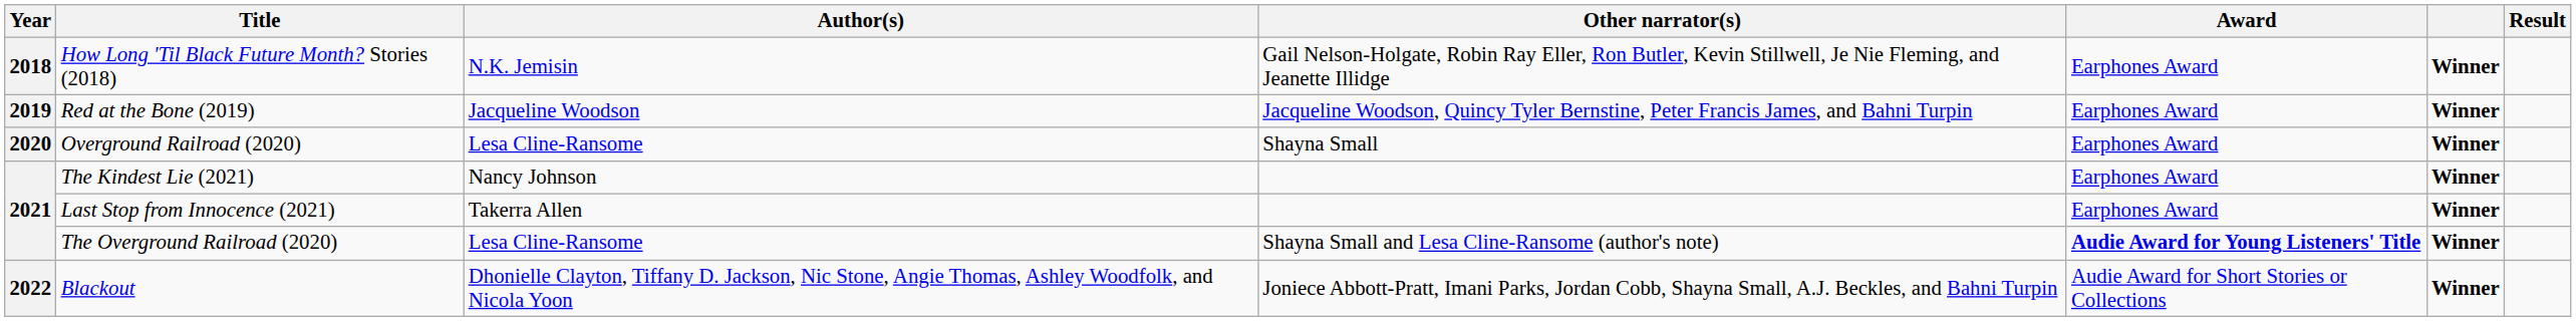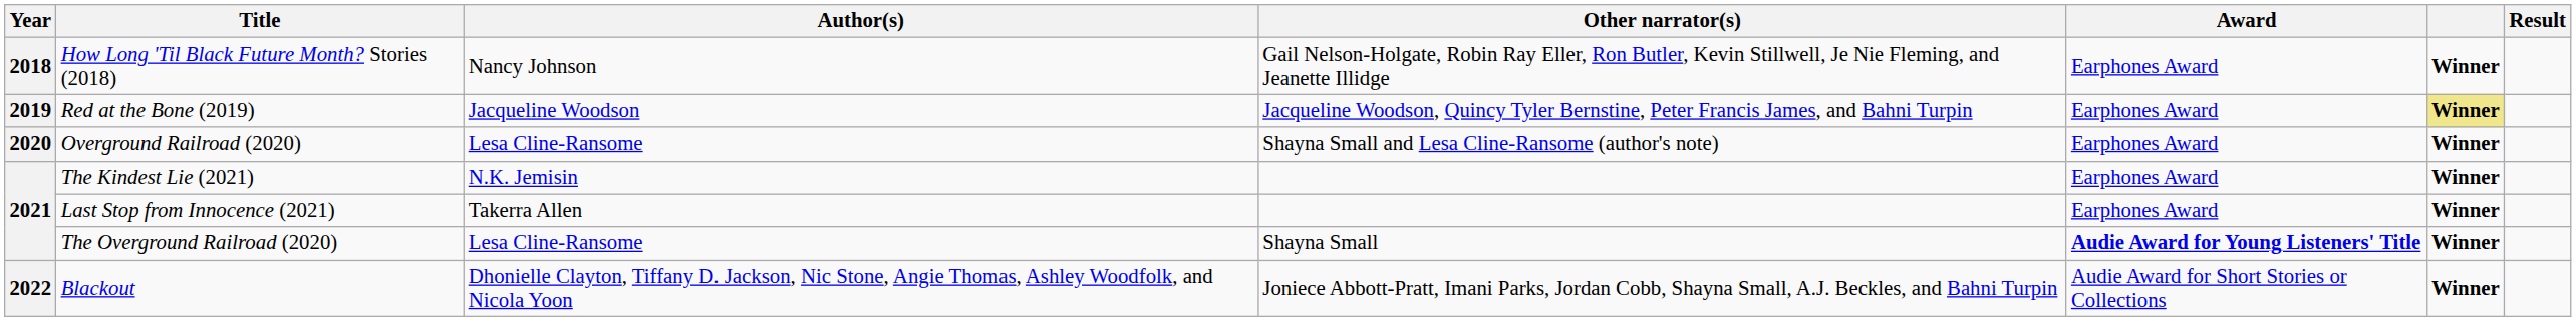 <table class="wikitable sortable">
 <tr>
 <th>Year</th>
 <th>Title</th>
 <th>Author(s)</th>
 <th>Other narrator(s)</th>
 <th>Award</th>
 <th></th>
 <th>Result</th>
 </tr>
 <tr>
 <th>2018</th>
 <td><em><a href='#'>How Long 'Til Black Future Month?</a></em> Stories (2018)</td>
-<td><a href='#'>N.K. Jemisin</a></td>
+<td>Nancy Johnson</td>
 <td>Gail Nelson-Holgate, Robin Ray Eller, <a href='#'>Ron Butler</a>, Kevin Stillwell, Je Nie Fleming, and Jeanette Illidge</td>
 <td><a href='#'>Earphones Award</a></td>
 <td><strong>Winner</strong></td>
 <td></td>
 </tr>
 <tr>
 <th>2019</th>
 <td><em>Red at the Bone</em> (2019)</td>
 <td><a href='#'>Jacqueline Woodson</a></td>
 <td><a href='#'>Jacqueline Woodson</a>, <a href='#'>Quincy Tyler Bernstine</a>, <a href='#'>Peter Francis James</a>, and <a href='#'>Bahni Turpin</a></td>
 <td><a href='#'>Earphones Award</a></td>
-<td><strong>Winner</strong></td>
+<td style="background: khaki;"><strong>Winner</strong></td>
 <td></td>
 </tr>
 <tr>
 <th>2020</th>
 <td><em>Overground Railroad</em> (2020)</td>
 <td><a href='#'>Lesa Cline-Ransome</a></td>
-<td>Shayna Small</td>
+<td>Shayna Small and <a href='#'>Lesa Cline-Ransome</a> (author's note)</td>
 <td><a href='#'>Earphones Award</a></td>
 <td><strong>Winner</strong></td>
 <td></td>
 </tr>
 <tr>
 <th rowspan="3">2021</th>
 <td><em>The Kindest Lie</em> (2021)</td>
-<td>Nancy Johnson</td>
+<td><a href='#'>N.K. Jemisin</a></td>
 <td></td>
 <td><a href='#'>Earphones Award</a></td>
 <td><strong>Winner</strong></td>
 <td></td>
 </tr>
 <tr>
 <td><em>Last Stop from Innocence</em> (2021)</td>
 <td>Takerra Allen</td>
 <td></td>
 <td><a href='#'>Earphones Award</a></td>
 <td><strong>Winner</strong></td>
 <td></td>
 </tr>
 <tr>
 <td><em>The Overground Railroad</em> (2020)</td>
 <td><a href='#'>Lesa Cline-Ransome</a></td>
-<td>Shayna Small and <a href='#'>Lesa Cline-Ransome</a> (author's note)</td>
+<td>Shayna Small</td>
 <td><strong><a href='#'>Audie Award for Young Listeners' Title</a></strong></td>
 <td><strong>Winner</strong></td>
 <td></td>
 </tr>
 <tr>
 <th>2022</th>
 <td><em><a href='#'>Blackout</a></em></td>
 <td><a href='#'>Dhonielle Clayton</a>, <a href='#'>Tiffany D. Jackson</a>, <a href='#'>Nic Stone</a>, <a href='#'>Angie Thomas</a>, <a href='#'>Ashley Woodfolk</a>, and <a href='#'>Nicola Yoon</a></td>
 <td>Joniece Abbott-Pratt, Imani Parks, Jordan Cobb, Shayna Small, A.J. Beckles, and <a href='#'>Bahni Turpin</a></td>
 <td><a href='#'>Audie Award for Short Stories or Collections</a></td>
 <td><strong>Winner</strong></td>
 <td></td>
 </tr>
 </table>
